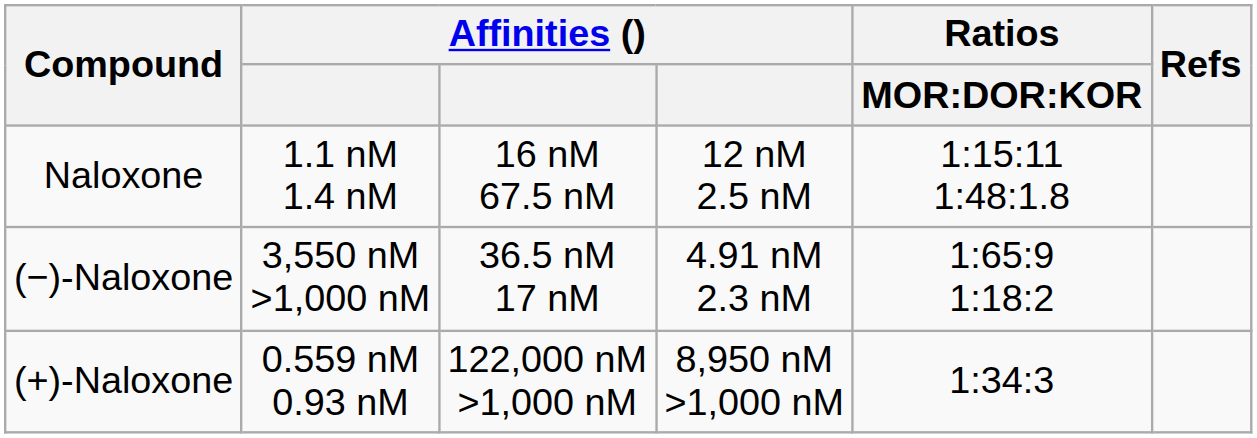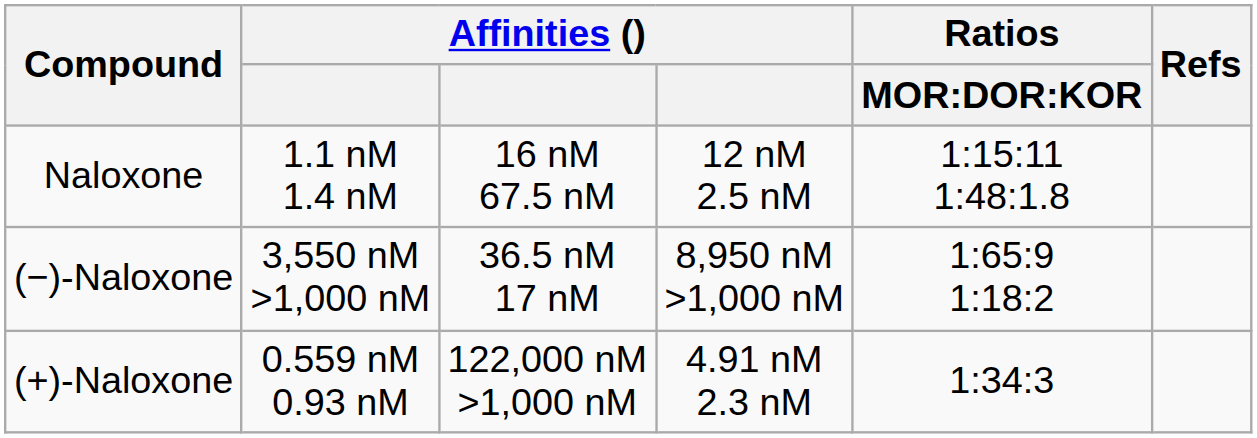 <table class="wikitable floatright" style="text-align: center;">
 <tr>
 <th rowspan="2">Compound</th>
 <th colspan="3"><a href='#'>Affinities</a> ()</th>
 <th>Ratios</th>
 <th rowspan="2">Refs</th>
 </tr>
 <tr>
 <th></th>
 <th></th>
 <th></th>
 <th>MOR:DOR:KOR</th>
 </tr>
 <tr>
 <td>Naloxone</td>
 <td>1.1 nM<br>1.4 nM</td>
 <td>16 nM<br>67.5 nM</td>
 <td>12 nM<br>2.5 nM</td>
 <td>1:15:11<br>1:48:1.8</td>
 <td><br></td>
 </tr>
 <tr>
 <td>(−)-Naloxone</td>
 <td>3,550 nM<br> >1,000 nM</td>
 <td>36.5 nM<br>17 nM</td>
-<td>4.91 nM<br>2.3 nM</td>
+<td>8,950 nM<br> >1,000 nM</td>
 <td>1:65:9<br>1:18:2</td>
 <td><br></td>
 </tr>
 <tr>
 <td>(+)-Naloxone</td>
 <td>0.559 nM<br>0.93 nM</td>
 <td>122,000 nM<br> >1,000 nM</td>
-<td>8,950 nM<br> >1,000 nM</td>
+<td>4.91 nM<br>2.3 nM</td>
 <td>1:34:3<br></td>
 <td><br></td>
 </tr>
 </table>
